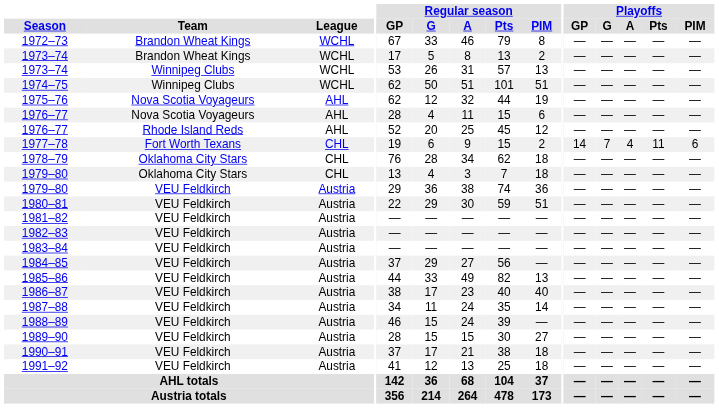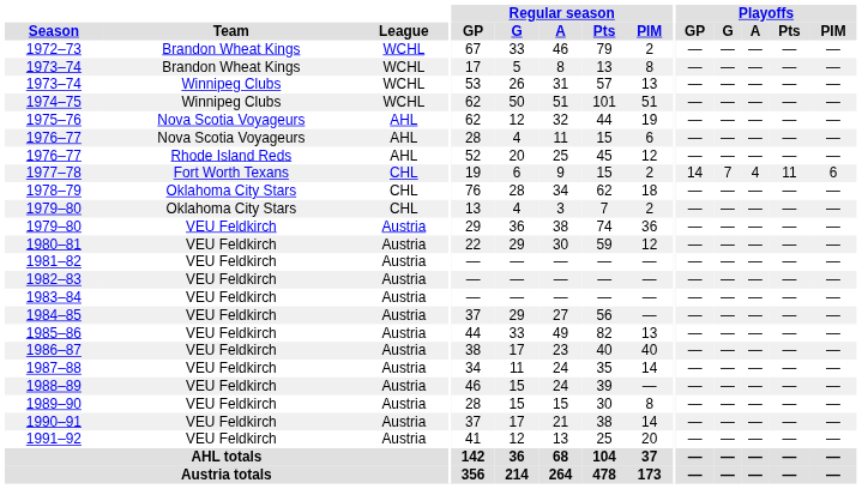 <table border="0" cellpadding="1" cellspacing="0" style="text-align:center; width:60em">
 <tr bgcolor="#e0e0e0">
 <th colspan="3" bgcolor="#ffffff"></th>
 <th rowspan="99" bgcolor="#ffffff"></th>
 <th colspan="5"><a href='#'>Regular season</a></th>
 <th rowspan="99" bgcolor="#ffffff"></th>
 <th colspan="5"><a href='#'>Playoffs</a></th>
 </tr>
 <tr bgcolor="#e0e0e0">
 <th><a href='#'>Season</a></th>
 <th>Team</th>
 <th>League</th>
 <th>GP</th>
 <th><a href='#'>G</a></th>
 <th><a href='#'>A</a></th>
 <th><a href='#'>Pts</a></th>
 <th><a href='#'>PIM</a></th>
 <th>GP</th>
 <th>G</th>
 <th>A</th>
 <th>Pts</th>
 <th>PIM</th>
 </tr>
 <tr>
 <td><a href='#'>1972–73</a></td>
 <td><a href='#'>Brandon Wheat Kings</a></td>
 <td><a href='#'>WCHL</a></td>
 <td>67</td>
 <td>33</td>
 <td>46</td>
 <td>79</td>
-<td>8</td>
+<td>2</td>
 <td>—</td>
 <td>—</td>
 <td>—</td>
 <td>—</td>
 <td>—</td>
 </tr>
 <tr bgcolor="#f0f0f0">
 <td><a href='#'>1973–74</a></td>
 <td>Brandon Wheat Kings</td>
 <td>WCHL</td>
 <td>17</td>
 <td>5</td>
 <td>8</td>
 <td>13</td>
-<td>2</td>
+<td>8</td>
 <td>—</td>
 <td>—</td>
 <td>—</td>
 <td>—</td>
 <td>—</td>
 </tr>
 <tr>
 <td><a href='#'>1973–74</a></td>
 <td><a href='#'>Winnipeg Clubs</a></td>
 <td>WCHL</td>
 <td>53</td>
 <td>26</td>
 <td>31</td>
 <td>57</td>
 <td>13</td>
 <td>—</td>
 <td>—</td>
 <td>—</td>
 <td>—</td>
 <td>—</td>
 </tr>
 <tr bgcolor="#f0f0f0">
 <td><a href='#'>1974–75</a></td>
 <td>Winnipeg Clubs</td>
 <td>WCHL</td>
 <td>62</td>
 <td>50</td>
 <td>51</td>
 <td>101</td>
 <td>51</td>
 <td>—</td>
 <td>—</td>
 <td>—</td>
 <td>—</td>
 <td>—</td>
 </tr>
 <tr>
 <td><a href='#'>1975–76</a></td>
 <td><a href='#'>Nova Scotia Voyageurs</a></td>
 <td><a href='#'>AHL</a></td>
 <td>62</td>
 <td>12</td>
 <td>32</td>
 <td>44</td>
 <td>19</td>
 <td>—</td>
 <td>—</td>
 <td>—</td>
 <td>—</td>
 <td>—</td>
 </tr>
 <tr bgcolor="#f0f0f0">
 <td><a href='#'>1976–77</a></td>
 <td>Nova Scotia Voyageurs</td>
 <td>AHL</td>
 <td>28</td>
 <td>4</td>
 <td>11</td>
 <td>15</td>
 <td>6</td>
 <td>—</td>
 <td>—</td>
 <td>—</td>
 <td>—</td>
 <td>—</td>
 </tr>
 <tr>
 <td><a href='#'>1976–77</a></td>
 <td><a href='#'>Rhode Island Reds</a></td>
 <td>AHL</td>
 <td>52</td>
 <td>20</td>
 <td>25</td>
 <td>45</td>
 <td>12</td>
 <td>—</td>
 <td>—</td>
 <td>—</td>
 <td>—</td>
 <td>—</td>
 </tr>
 <tr bgcolor="#f0f0f0">
 <td><a href='#'>1977–78</a></td>
 <td><a href='#'>Fort Worth Texans</a></td>
 <td><a href='#'>CHL</a></td>
 <td>19</td>
 <td>6</td>
 <td>9</td>
 <td>15</td>
 <td>2</td>
 <td>14</td>
 <td>7</td>
 <td>4</td>
 <td>11</td>
 <td>6</td>
 </tr>
 <tr>
 <td><a href='#'>1978–79</a></td>
 <td><a href='#'>Oklahoma City Stars</a></td>
 <td>CHL</td>
 <td>76</td>
 <td>28</td>
 <td>34</td>
 <td>62</td>
 <td>18</td>
 <td>—</td>
 <td>—</td>
 <td>—</td>
 <td>—</td>
 <td>—</td>
 </tr>
 <tr bgcolor="#f0f0f0">
 <td><a href='#'>1979–80</a></td>
 <td>Oklahoma City Stars</td>
 <td>CHL</td>
 <td>13</td>
 <td>4</td>
 <td>3</td>
 <td>7</td>
-<td>18</td>
+<td>2</td>
 <td>—</td>
 <td>—</td>
 <td>—</td>
 <td>—</td>
 <td>—</td>
 </tr>
 <tr>
 <td><a href='#'>1979–80</a></td>
 <td><a href='#'>VEU Feldkirch</a></td>
 <td><a href='#'>Austria</a></td>
 <td>29</td>
 <td>36</td>
 <td>38</td>
 <td>74</td>
 <td>36</td>
 <td>—</td>
 <td>—</td>
 <td>—</td>
 <td>—</td>
 <td>—</td>
 </tr>
 <tr bgcolor="#f0f0f0">
 <td><a href='#'>1980–81</a></td>
 <td>VEU Feldkirch</td>
 <td>Austria</td>
 <td>22</td>
 <td>29</td>
 <td>30</td>
 <td>59</td>
-<td>51</td>
+<td>12</td>
 <td>—</td>
 <td>—</td>
 <td>—</td>
 <td>—</td>
 <td>—</td>
 </tr>
 <tr>
 <td><a href='#'>1981–82</a></td>
 <td>VEU Feldkirch</td>
 <td>Austria</td>
 <td>—</td>
 <td>—</td>
 <td>—</td>
 <td>—</td>
 <td>—</td>
 <td>—</td>
 <td>—</td>
 <td>—</td>
 <td>—</td>
 <td>—</td>
 </tr>
 <tr bgcolor="#f0f0f0">
 <td><a href='#'>1982–83</a></td>
 <td>VEU Feldkirch</td>
 <td>Austria</td>
 <td>—</td>
 <td>—</td>
 <td>—</td>
 <td>—</td>
 <td>—</td>
 <td>—</td>
 <td>—</td>
 <td>—</td>
 <td>—</td>
 <td>—</td>
 </tr>
 <tr>
 <td><a href='#'>1983–84</a></td>
 <td>VEU Feldkirch</td>
 <td>Austria</td>
 <td>—</td>
 <td>—</td>
 <td>—</td>
 <td>—</td>
 <td>—</td>
 <td>—</td>
 <td>—</td>
 <td>—</td>
 <td>—</td>
 <td>—</td>
 </tr>
 <tr bgcolor="#f0f0f0">
 <td><a href='#'>1984–85</a></td>
 <td>VEU Feldkirch</td>
 <td>Austria</td>
 <td>37</td>
 <td>29</td>
 <td>27</td>
 <td>56</td>
 <td>—</td>
 <td>—</td>
 <td>—</td>
 <td>—</td>
 <td>—</td>
 <td>—</td>
 </tr>
 <tr>
 <td><a href='#'>1985–86</a></td>
 <td>VEU Feldkirch</td>
 <td>Austria</td>
 <td>44</td>
 <td>33</td>
 <td>49</td>
 <td>82</td>
 <td>13</td>
 <td>—</td>
 <td>—</td>
 <td>—</td>
 <td>—</td>
 <td>—</td>
 </tr>
 <tr bgcolor="#f0f0f0">
 <td><a href='#'>1986–87</a></td>
 <td>VEU Feldkirch</td>
 <td>Austria</td>
 <td>38</td>
 <td>17</td>
 <td>23</td>
 <td>40</td>
 <td>40</td>
 <td>—</td>
 <td>—</td>
 <td>—</td>
 <td>—</td>
 <td>—</td>
 </tr>
 <tr>
 <td><a href='#'>1987–88</a></td>
 <td>VEU Feldkirch</td>
 <td>Austria</td>
 <td>34</td>
 <td>11</td>
 <td>24</td>
 <td>35</td>
 <td>14</td>
 <td>—</td>
 <td>—</td>
 <td>—</td>
 <td>—</td>
 <td>—</td>
 </tr>
 <tr bgcolor="#f0f0f0">
 <td><a href='#'>1988–89</a></td>
 <td>VEU Feldkirch</td>
 <td>Austria</td>
 <td>46</td>
 <td>15</td>
 <td>24</td>
 <td>39</td>
 <td>—</td>
 <td>—</td>
 <td>—</td>
 <td>—</td>
 <td>—</td>
 <td>—</td>
 </tr>
 <tr>
 <td><a href='#'>1989–90</a></td>
 <td>VEU Feldkirch</td>
 <td>Austria</td>
 <td>28</td>
 <td>15</td>
 <td>15</td>
 <td>30</td>
-<td>27</td>
+<td>8</td>
 <td>—</td>
 <td>—</td>
 <td>—</td>
 <td>—</td>
 <td>—</td>
 </tr>
 <tr bgcolor="#f0f0f0">
 <td><a href='#'>1990–91</a></td>
 <td>VEU Feldkirch</td>
 <td>Austria</td>
 <td>37</td>
 <td>17</td>
 <td>21</td>
 <td>38</td>
-<td>18</td>
+<td>14</td>
 <td>—</td>
 <td>—</td>
 <td>—</td>
 <td>—</td>
 <td>—</td>
 </tr>
 <tr>
 <td><a href='#'>1991–92</a></td>
 <td>VEU Feldkirch</td>
 <td>Austria</td>
 <td>41</td>
 <td>12</td>
 <td>13</td>
 <td>25</td>
-<td>18</td>
+<td>20</td>
 <td>—</td>
 <td>—</td>
 <td>—</td>
 <td>—</td>
 <td>—</td>
 </tr>
 <tr>
 </tr>
 <tr ALIGN="center" bgcolor="#e0e0e0">
 <th colspan="3">AHL totals</th>
 <th ALIGN="center">142</th>
 <th ALIGN="center">36</th>
 <th ALIGN="center">68</th>
 <th ALIGN="center">104</th>
 <th ALIGN="center">37</th>
 <th ALIGN="center">—</th>
 <th ALIGN="center">—</th>
 <th ALIGN="center">—</th>
 <th ALIGN="center">—</th>
 <th ALIGN="center">—</th>
 </tr>
 <tr>
 </tr>
 <tr ALIGN="center" bgcolor="#e0e0e0">
 <th colspan="3">Austria totals</th>
 <th ALIGN="center">356</th>
 <th ALIGN="center">214</th>
 <th ALIGN="center">264</th>
 <th ALIGN="center">478</th>
 <th ALIGN="center">173</th>
 <th ALIGN="center">—</th>
 <th ALIGN="center">—</th>
 <th ALIGN="center">—</th>
 <th ALIGN="center">—</th>
 <th ALIGN="center">—</th>
 </tr>
 </table>
